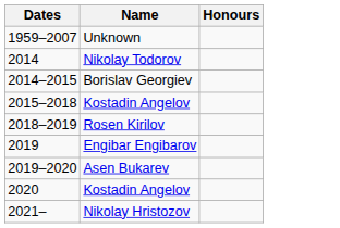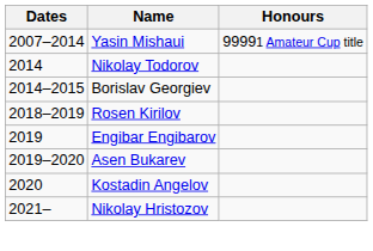 <table class="wikitable">
 <tr>
 <th>Dates</th>
 <th>Name</th>
 <th>Honours</th>
 </tr>
 <tr>
-<td>1959–2007</td>
-<td>Unknown</td>
-<td></td>
+<td>2007–2014</td>
+<td> <a href='#'>Yasin Mishaui</a></td>
+<td><span>9999</span><small>1 <a href='#'>Amateur Cup</a> title</small></td>
 </tr>
 <tr>
 <td>2014</td>
 <td> <a href='#'>Nikolay Todorov</a></td>
 <td></td>
 </tr>
 <tr>
 <td>2014–2015</td>
 <td>	Borislav Georgiev</td>
-<td></td>
-</tr>
-<tr>
-<td>2015–2018</td>
-<td> <a href='#'>Kostadin Angelov</a></td>
 <td></td>
 </tr>
 <tr>
 <td>2018–2019</td>
 <td> <a href='#'>Rosen Kirilov</a></td>
 <td></td>
 </tr>
 <tr>
 <td>2019</td>
 <td> <a href='#'>Engibar Engibarov</a></td>
 <td></td>
 </tr>
 <tr>
 <td>2019–2020</td>
 <td> <a href='#'>Asen Bukarev</a></td>
 <td></td>
 </tr>
 <tr>
 <td>2020</td>
 <td> <a href='#'>Kostadin Angelov</a></td>
 </tr>
 <tr>
 <td>2021–</td>
 <td> <a href='#'>Nikolay Hristozov</a></td>
 <td></td>
 </tr>
 </table>
